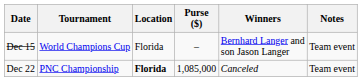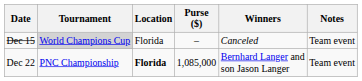 <table class="wikitable" style="font-size:95%">
 <tr>
 <th>Date</th>
 <th>Tournament</th>
 <th>Location</th>
 <th>Purse<br>($)</th>
 <th>Winners</th>
 <th>Notes</th>
 </tr>
 <tr>
 <td><s>Dec 15</s></td>
-<td><a href='#'>World Champions Cup</a></td>
+<td style="background: lightgrey;"><a href='#'>World Champions Cup</a></td>
 <td>Florida</td>
 <td align=center>–</td>
-<td> <a href='#'>Bernhard Langer</a> and<br>son Jason Langer</td>
+<td><em>Canceled</em></td>
 <td>Team event</td>
 </tr>
 <tr>
 <td>Dec 22</td>
 <td><a href='#'>PNC Championship</a></td>
 <td><strong>Florida</strong></td>
 <td align=right>1,085,000</td>
-<td><em>Canceled</em></td>
+<td> <a href='#'>Bernhard Langer</a> and<br>son Jason Langer</td>
 <td>Team event</td>
 </tr>
 </table>
